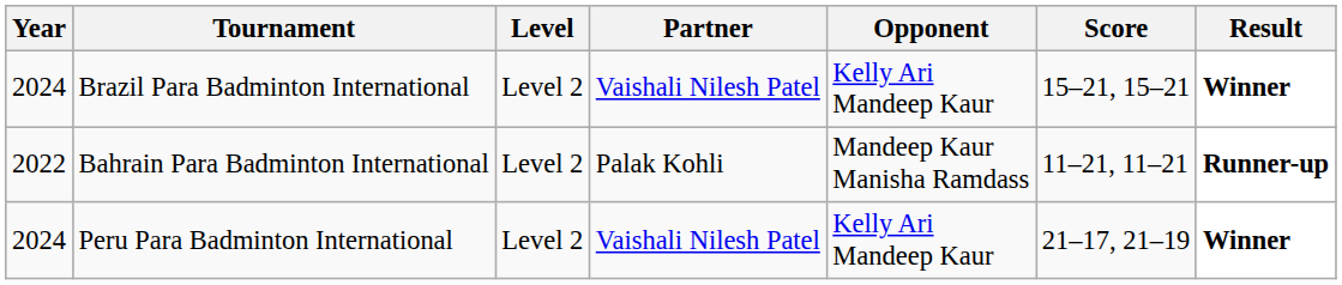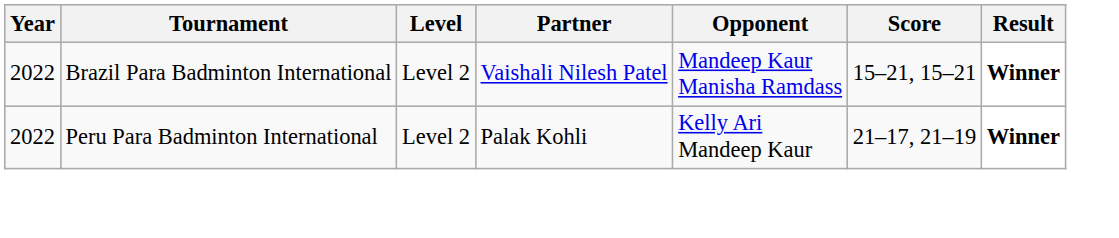 <table class="sortable wikitable" style="font-size: 90%;">
 <tr>
 <th>Year</th>
 <th>Tournament</th>
 <th>Level</th>
 <th>Partner</th>
 <th>Opponent</th>
 <th>Score</th>
 <th>Result</th>
 </tr>
 <tr>
-<td align="center">2024</td>
+<td align="center">2022</td>
 <td align="left">Brazil Para Badminton International</td>
 <td align="left">Level 2</td>
 <td> <a href='#'>Vaishali Nilesh Patel</a></td>
-<td align="left"> <a href='#'>Kelly Ari</a><br> Mandeep Kaur</td>
+<td align="left"> <a href='#'>Mandeep Kaur</a><br> <a href='#'>Manisha Ramdass</a></td>
 <td align="left">15–21, 15–21</td>
 <td style="text-align:left; background:white"> <strong>Winner</strong></td>
 </tr>
 <tr>
 <td align="center">2022</td>
-<td align="left">Bahrain Para Badminton International</td>
+<td align="left">Peru Para Badminton International</td>
 <td align="left">Level 2</td>
 <td> Palak Kohli</td>
-<td align="left"> Mandeep Kaur<br> Manisha Ramdass</td>
-<td align="left">11–21, 11–21</td>
-<td style="text-align:left; background:white"> <strong>Runner-up</strong></td>
-</tr>
-<tr>
-<td align="center">2024</td>
-<td align="left">Peru Para Badminton International</td>
-<td align="left">Level 2</td>
-<td> <a href='#'>Vaishali Nilesh Patel</a></td>
 <td align="left"> <a href='#'>Kelly Ari</a><br> Mandeep Kaur</td>
 <td align="left">21–17, 21–19</td>
 <td style="text-align:left; background:white"> <strong>Winner</strong></td>
 </tr>
 </table>
